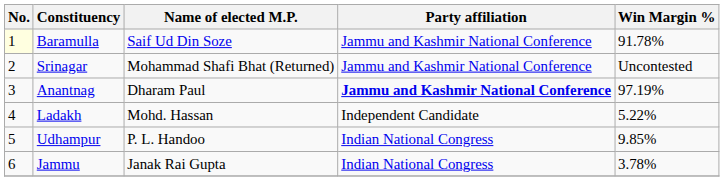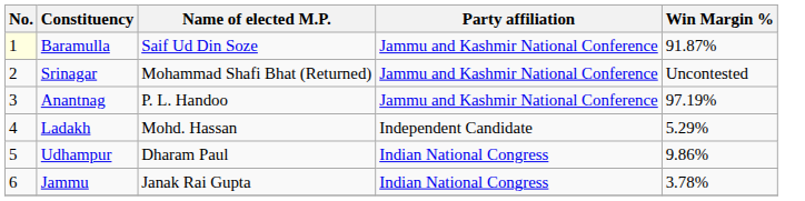 <table class="sortable wikitable" style="font-size: 95%;">
 <tr>
 <th>No.</th>
 <th>Constituency</th>
 <th>Name of elected M.P.</th>
 <th>Party affiliation</th>
 <th>Win Margin %</th>
 </tr>
 <tr>
 <td style="background: lightyellow;">1</td>
 <td><a href='#'>Baramulla</a></td>
 <td><a href='#'>Saif Ud Din Soze</a></td>
 <td><a href='#'>Jammu and Kashmir National Conference</a></td>
-<td>91.78%</td>
+<td>91.87%</td>
 </tr>
 <tr>
 <td>2</td>
 <td><a href='#'>Srinagar</a></td>
 <td>Mohammad Shafi Bhat (Returned)</td>
 <td><a href='#'>Jammu and Kashmir National Conference</a></td>
 <td>Uncontested</td>
 </tr>
 <tr>
 <td>3</td>
 <td><a href='#'>Anantnag</a></td>
-<td>Dharam Paul</td>
-<td><strong><a href='#'>Jammu and Kashmir National Conference</a></strong></td>
+<td>P. L. Handoo</td>
+<td><a href='#'>Jammu and Kashmir National Conference</a></td>
 <td>97.19%</td>
 </tr>
 <tr>
 <td>4</td>
 <td><a href='#'>Ladakh</a></td>
 <td>Mohd. Hassan</td>
 <td>Independent Candidate</td>
-<td>5.22%</td>
+<td>5.29%</td>
 </tr>
 <tr>
 <td>5</td>
 <td><a href='#'>Udhampur</a></td>
-<td>P. L. Handoo</td>
+<td>Dharam Paul</td>
 <td><a href='#'>Indian National Congress</a></td>
-<td>9.85%</td>
+<td>9.86%</td>
 </tr>
 <tr>
 <td>6</td>
 <td><a href='#'>Jammu</a></td>
 <td>Janak Rai Gupta</td>
 <td><a href='#'>Indian National Congress</a></td>
 <td>3.78%</td>
 </tr>
 <tr>
 </tr>
 </table>
